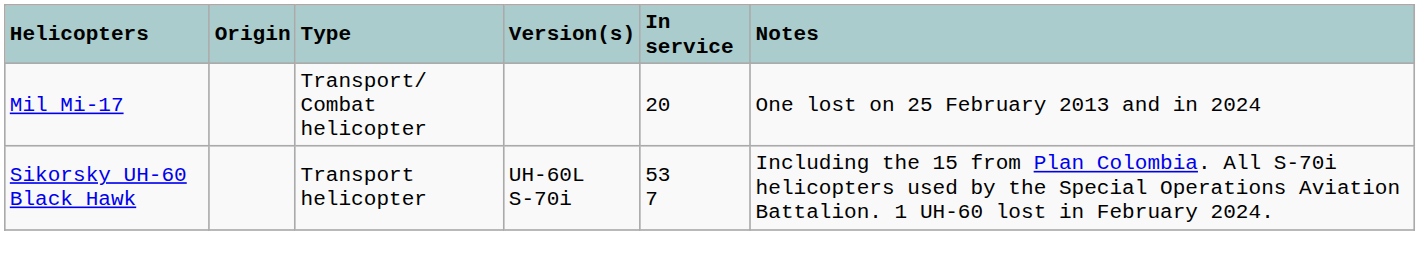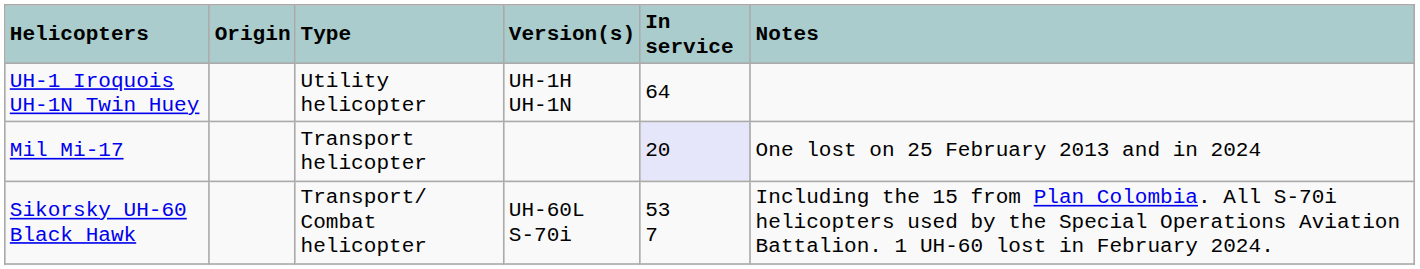 <table |  class="wikitable"  style="font-size:100%;">
 <tr>
 <th style="text-align: left; background: #aacccc;">Helicopters</th>
 <th style="text-align: left; background: #aacccc;">Origin</th>
 <th style="text-align: left; background: #aacccc;">Type</th>
 <th style="text-align: left; background: #aacccc;">Version(s)</th>
 <th style="text-align: left; background: #aacccc;">In service</th>
 <th style="text-align: left; background: #aacccc;">Notes</th>
 </tr>
 <tr ---->
+<td><a href='#'>UH-1 Iroquois</a><br><a href='#'>UH-1N Twin Huey</a></td>
+<td></td>
+<td>Utility helicopter</td>
+<td>UH-1H<br>UH-1N</td>
+<td>64</td>
+<td></td>
+</tr>
+<tr ---->
 <td><a href='#'>Mil Mi-17</a></td>
 <td></td>
-<td>Transport/ Combat helicopter</td>
+<td>Transport helicopter</td>
 <td></td>
-<td>20</td>
+<td style="background: lavender;">20</td>
 <td>One lost on 25 February 2013 and in 2024</td>
 </tr>
 <tr ---->
 <td><a href='#'>Sikorsky UH-60 Black Hawk</a></td>
 <td></td>
-<td>Transport helicopter</td>
+<td>Transport/ Combat helicopter</td>
 <td>UH-60L<br>S-70i</td>
 <td>53<br>7</td>
 <td>Including the 15 from <a href='#'>Plan Colombia</a>.  All S-70i helicopters used by the Special Operations Aviation Battalion. 1 UH-60 lost in February 2024.</td>
 </tr>
 </table>
